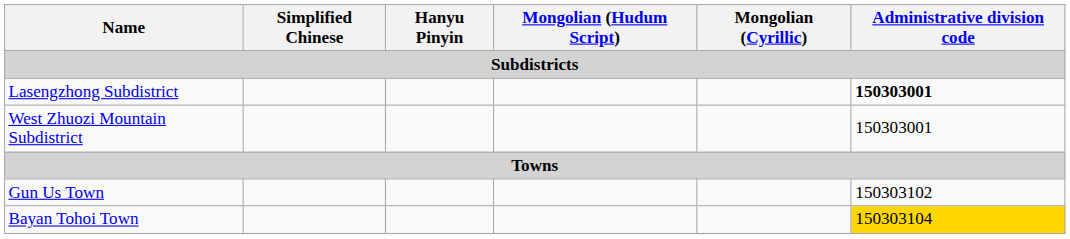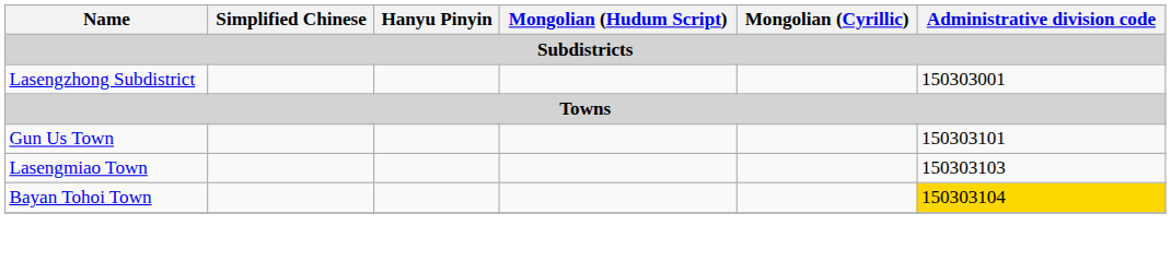 <table class="wikitable" align="center" style="width:50%; border="1">
 <tr>
 <th>Name</th>
 <th>Simplified Chinese</th>
 <th>Hanyu Pinyin</th>
 <th><a href='#'>Mongolian</a> (<a href='#'>Hudum Script</a>)</th>
 <th>Mongolian (<a href='#'>Cyrillic</a>)</th>
 <th><a href='#'>Administrative division code</a></th>
 </tr>
 <tr>
 <td colspan="6"  style="text-align:center; background:#d3d3d3;"><strong>Subdistricts</strong></td>
 </tr>
 <tr --------->
 <td><a href='#'>Lasengzhong Subdistrict</a></td>
 <td></td>
 <td></td>
 <td></td>
 <td></td>
-<td><strong>150303001</strong></td>
-</tr>
-<tr>
-<td><a href='#'>West Zhuozi Mountain Subdistrict</a></td>
-<td></td>
-<td></td>
-<td></td>
-<td></td>
 <td>150303001</td>
 </tr>
 <tr>
 <td colspan="6"  style="text-align:center; background:#d3d3d3;"><strong>Towns</strong></td>
 </tr>
 <tr --------->
 <td><a href='#'>Gun Us Town</a></td>
 <td></td>
 <td></td>
 <td></td>
 <td></td>
-<td>150303102</td>
+<td>150303101</td>
+</tr>
+<tr>
+<td><a href='#'>Lasengmiao Town</a></td>
+<td></td>
+<td></td>
+<td></td>
+<td></td>
+<td>150303103</td>
 </tr>
 <tr>
 <td><a href='#'>Bayan Tohoi Town</a></td>
 <td></td>
 <td></td>
 <td></td>
 <td></td>
 <td style="background: gold;">150303104</td>
 </tr>
 <tr>
 </tr>
 </table>
